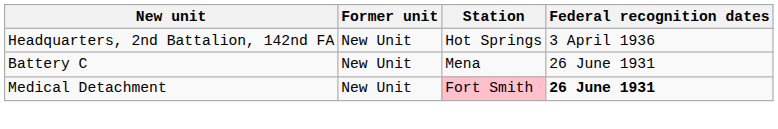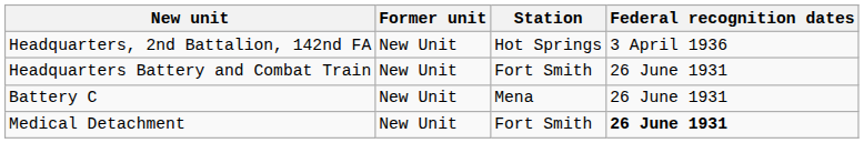 <table class="wikitable">
 <tr>
 <th>New unit</th>
 <th>Former unit</th>
 <th>Station</th>
 <th>Federal recognition dates</th>
 </tr>
 <tr>
 <td>Headquarters, 2nd Battalion, 142nd FA</td>
 <td>New Unit</td>
 <td>Hot Springs</td>
 <td>3 April 1936</td>
 </tr>
 <tr>
+<td>Headquarters Battery and Combat Train</td>
+<td>New Unit</td>
+<td>Fort Smith</td>
+<td>26 June 1931</td>
+</tr>
+<tr>
 <td>Battery C</td>
 <td>New Unit</td>
 <td>Mena</td>
 <td>26 June 1931</td>
 </tr>
 <tr>
 <td>Medical Detachment</td>
 <td>New Unit</td>
-<td style="background: pink;">Fort Smith</td>
+<td>Fort Smith</td>
 <td><strong>26 June 1931</strong></td>
 </tr>
 </table>
